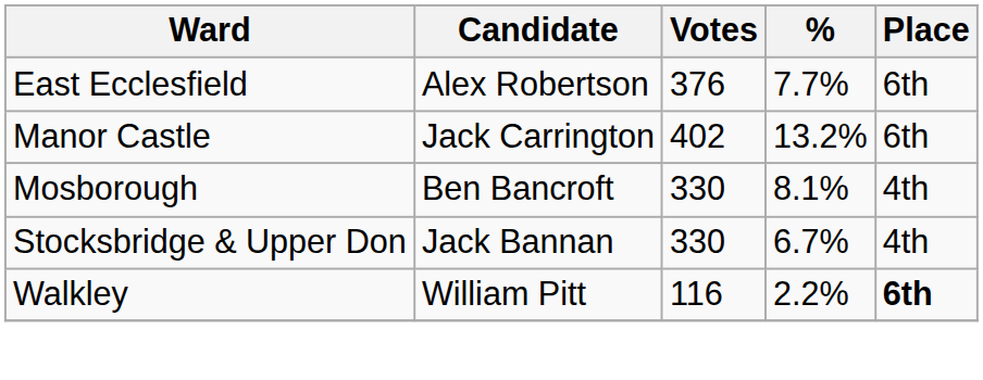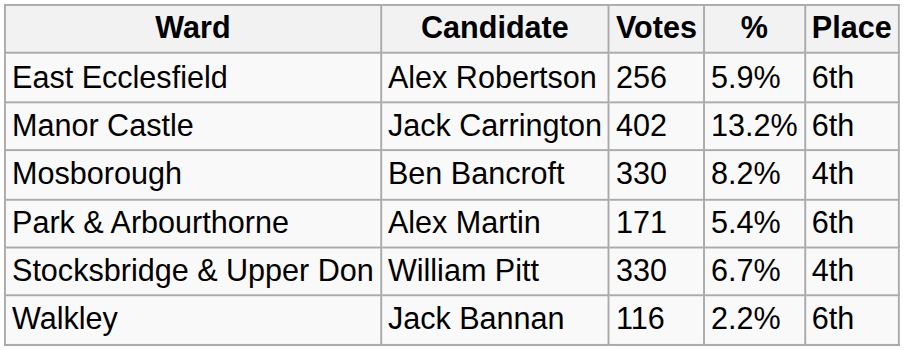 <table class="wikitable">
 <tr>
 <th>Ward</th>
 <th>Candidate</th>
 <th>Votes</th>
 <th>%</th>
 <th>Place</th>
 </tr>
 <tr>
 <td>East Ecclesfield</td>
 <td>Alex Robertson</td>
-<td>376</td>
-<td>7.7%</td>
+<td>256</td>
+<td>5.9%</td>
 <td>6th</td>
 </tr>
 <tr>
 <td>Manor Castle</td>
 <td>Jack Carrington</td>
 <td>402</td>
 <td>13.2%</td>
 <td>6th</td>
 </tr>
 <tr>
 <td>Mosborough</td>
 <td>Ben Bancroft</td>
 <td>330</td>
-<td>8.1%</td>
+<td>8.2%</td>
 <td>4th</td>
 </tr>
 <tr>
+<td>Park & Arbourthorne</td>
+<td>Alex Martin</td>
+<td>171</td>
+<td>5.4%</td>
+<td>6th</td>
+</tr>
+<tr>
 <td>Stocksbridge & Upper Don</td>
-<td>Jack Bannan</td>
+<td>William Pitt</td>
 <td>330</td>
 <td>6.7%</td>
 <td>4th</td>
 </tr>
 <tr>
 <td>Walkley</td>
-<td>William Pitt</td>
+<td>Jack Bannan</td>
 <td>116</td>
 <td>2.2%</td>
-<td><strong>6th</strong></td>
+<td>6th</td>
 </tr>
 <tr>
 </tr>
 </table>
